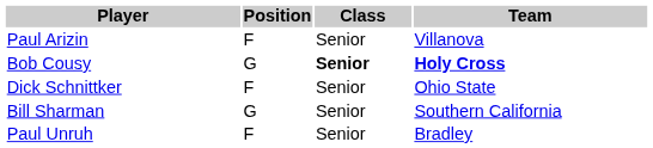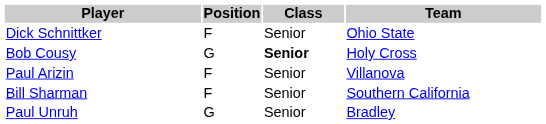 <table style="width:600px" "border:'1' 'solid' 'gray'">
 <tr>
 <th style="background:#CCCCCC;width:40%">Player</th>
 <th style="background:#CCCCCC;width:4%">Position</th>
 <th style="background:#CCCCCC;width:16%">Class</th>
 <th style="background:#CCCCCC;width:40%">Team</th>
 </tr>
 <tr>
+<td><a href='#'>Dick Schnittker</a></td>
+<td>F</td>
+<td>Senior</td>
+<td><a href='#'>Ohio State</a></td>
+</tr>
+<tr>
+<td><a href='#'>Bob Cousy</a></td>
+<td>G</td>
+<td><strong>Senior</strong></td>
+<td><a href='#'>Holy Cross</a></td>
+</tr>
+<tr>
 <td><a href='#'>Paul Arizin</a></td>
 <td>F</td>
 <td>Senior</td>
 <td><a href='#'>Villanova</a></td>
 </tr>
 <tr>
-<td><a href='#'>Bob Cousy</a></td>
-<td>G</td>
-<td><strong>Senior</strong></td>
-<td><strong><a href='#'>Holy Cross</a></strong></td>
-</tr>
-<tr>
-<td><a href='#'>Dick Schnittker</a></td>
+<td><a href='#'>Bill Sharman</a></td>
 <td>F</td>
-<td>Senior</td>
-<td><a href='#'>Ohio State</a></td>
-</tr>
-<tr>
-<td><a href='#'>Bill Sharman</a></td>
-<td>G</td>
 <td>Senior</td>
 <td><a href='#'>Southern California</a></td>
 </tr>
 <tr>
 <td><a href='#'>Paul Unruh</a></td>
-<td>F</td>
+<td>G</td>
 <td>Senior</td>
 <td><a href='#'>Bradley</a></td>
 </tr>
 </table>
